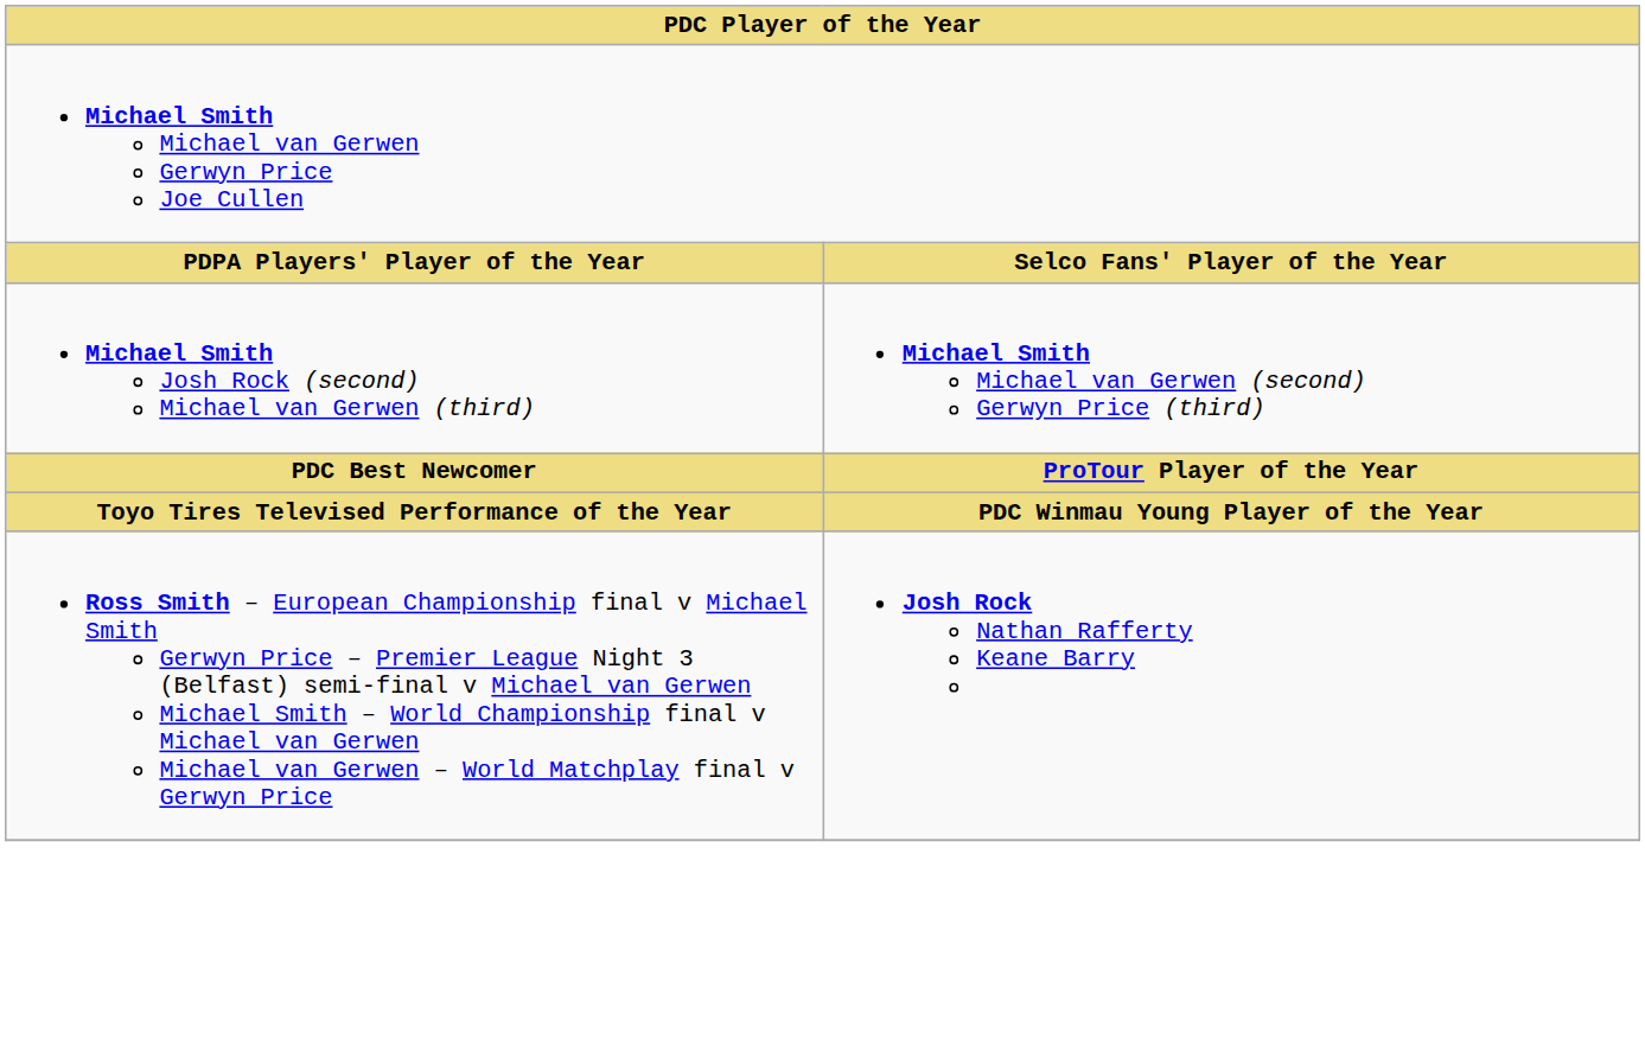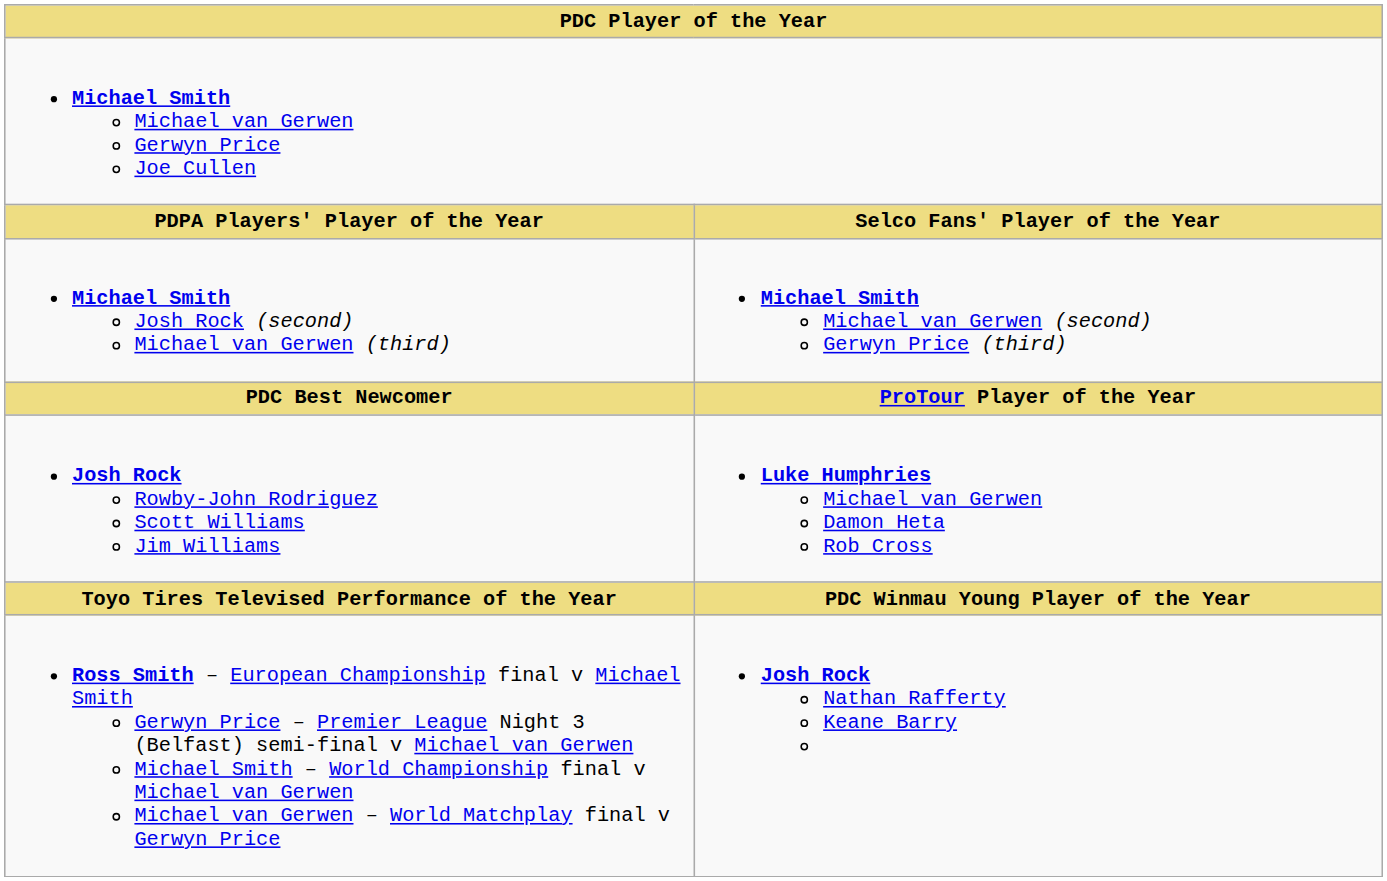 <table class="wikitable" style="width:100%">
 <tr>
 <th colspan=2 style="background:#EEDD82;">PDC Player of the Year</th>
 </tr>
 <tr>
 <td colspan=2 valign="top"><br><ul><li><strong><a href='#'>Michael Smith</a></strong><ul><li><a href='#'>Michael van Gerwen</a></li><li><a href='#'>Gerwyn Price</a></li><li><a href='#'>Joe Cullen</a></li></ul></li></ul></td>
 </tr>
 <tr>
 <th style="background:#EEDD82; width:50%">PDPA Players' Player of the Year</th>
 <th style="background:#EEDD82; width:50%">Selco Fans' Player of the Year</th>
 </tr>
 <tr>
 <td valign="top"><br><ul><li><strong><a href='#'>Michael Smith</a></strong><ul><li><a href='#'>Josh Rock</a> <em>(second)</em></li><li><a href='#'>Michael van Gerwen</a> <em>(third)</em></li></ul></li></ul></td>
 <td valign="top"><br><ul><li><strong><a href='#'>Michael Smith</a></strong><ul><li><a href='#'>Michael van Gerwen</a> <em>(second)</em></li><li><a href='#'>Gerwyn Price</a> <em>(third)</em></li></ul></li></ul></td>
 </tr>
 <tr>
 <th style="background:#EEDD82; width:50%">PDC Best Newcomer</th>
 <th style="background:#EEDD82; width:50%"><a href='#'>ProTour</a> Player of the Year</th>
 </tr>
 <tr>
+<td valign="top"><br><ul><li><strong><a href='#'>Josh Rock</a></strong><ul><li><a href='#'>Rowby-John Rodriguez</a></li><li><a href='#'>Scott Williams</a></li><li><a href='#'>Jim Williams</a></li></ul></li></ul></td>
+<td valign="top"><br><ul><li><strong><a href='#'>Luke Humphries</a></strong><ul><li><a href='#'>Michael van Gerwen</a></li><li><a href='#'>Damon Heta</a></li><li><a href='#'>Rob Cross</a></li></ul></li></ul></td>
+</tr>
+<tr>
 <th style="background:#EEDD82; width:50%">Toyo Tires Televised Performance of the Year</th>
 <th style="background:#EEDD82; width:50%">PDC Winmau Young Player of the Year</th>
 </tr>
 <tr>
 <td valign="top"><br><ul><li><strong><a href='#'>Ross Smith</a></strong> – <a href='#'>European Championship</a> final v <a href='#'>Michael Smith</a><ul><li><a href='#'>Gerwyn Price</a> – <a href='#'>Premier League</a> Night 3 (Belfast) semi-final v <a href='#'>Michael van Gerwen</a></li><li><a href='#'>Michael Smith</a> – <a href='#'>World Championship</a> final v <a href='#'>Michael van Gerwen</a></li><li><a href='#'>Michael van Gerwen</a> – <a href='#'>World Matchplay</a> final v <a href='#'>Gerwyn Price</a></li></ul></li></ul></td>
 <td valign="top"><br><ul><li><strong><a href='#'>Josh Rock</a></strong><ul><li><a href='#'>Nathan Rafferty</a></li><li><a href='#'>Keane Barry</a></li><li></li></ul></li></ul></td>
 </tr>
 <tr>
 </tr>
 </table>
